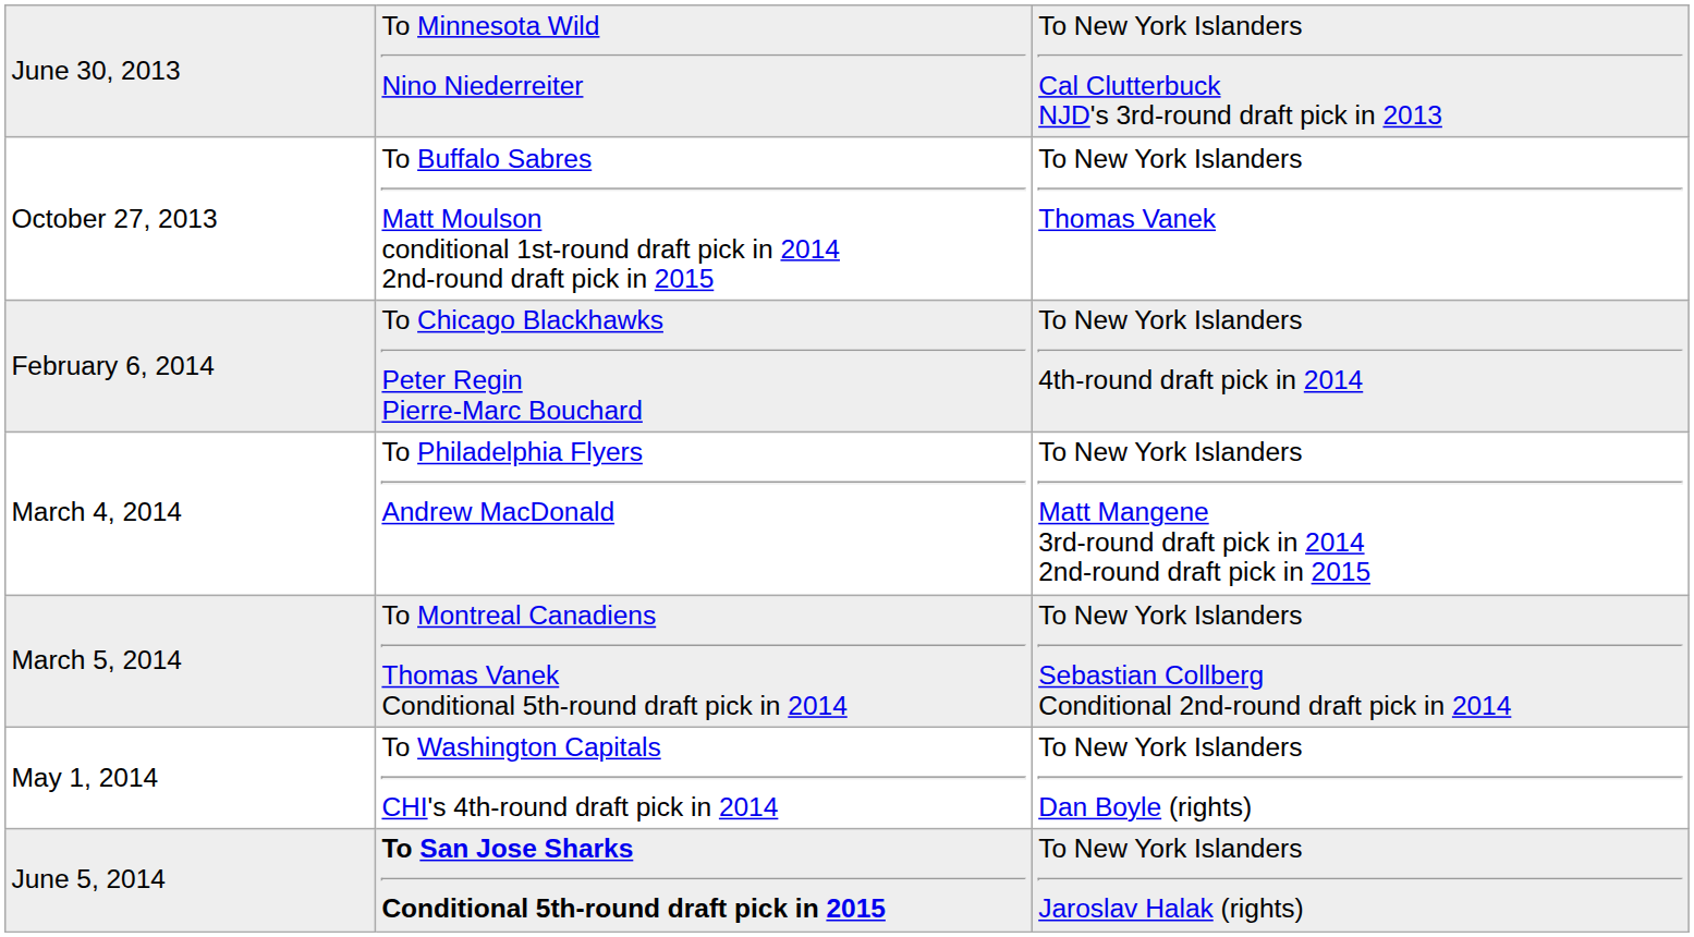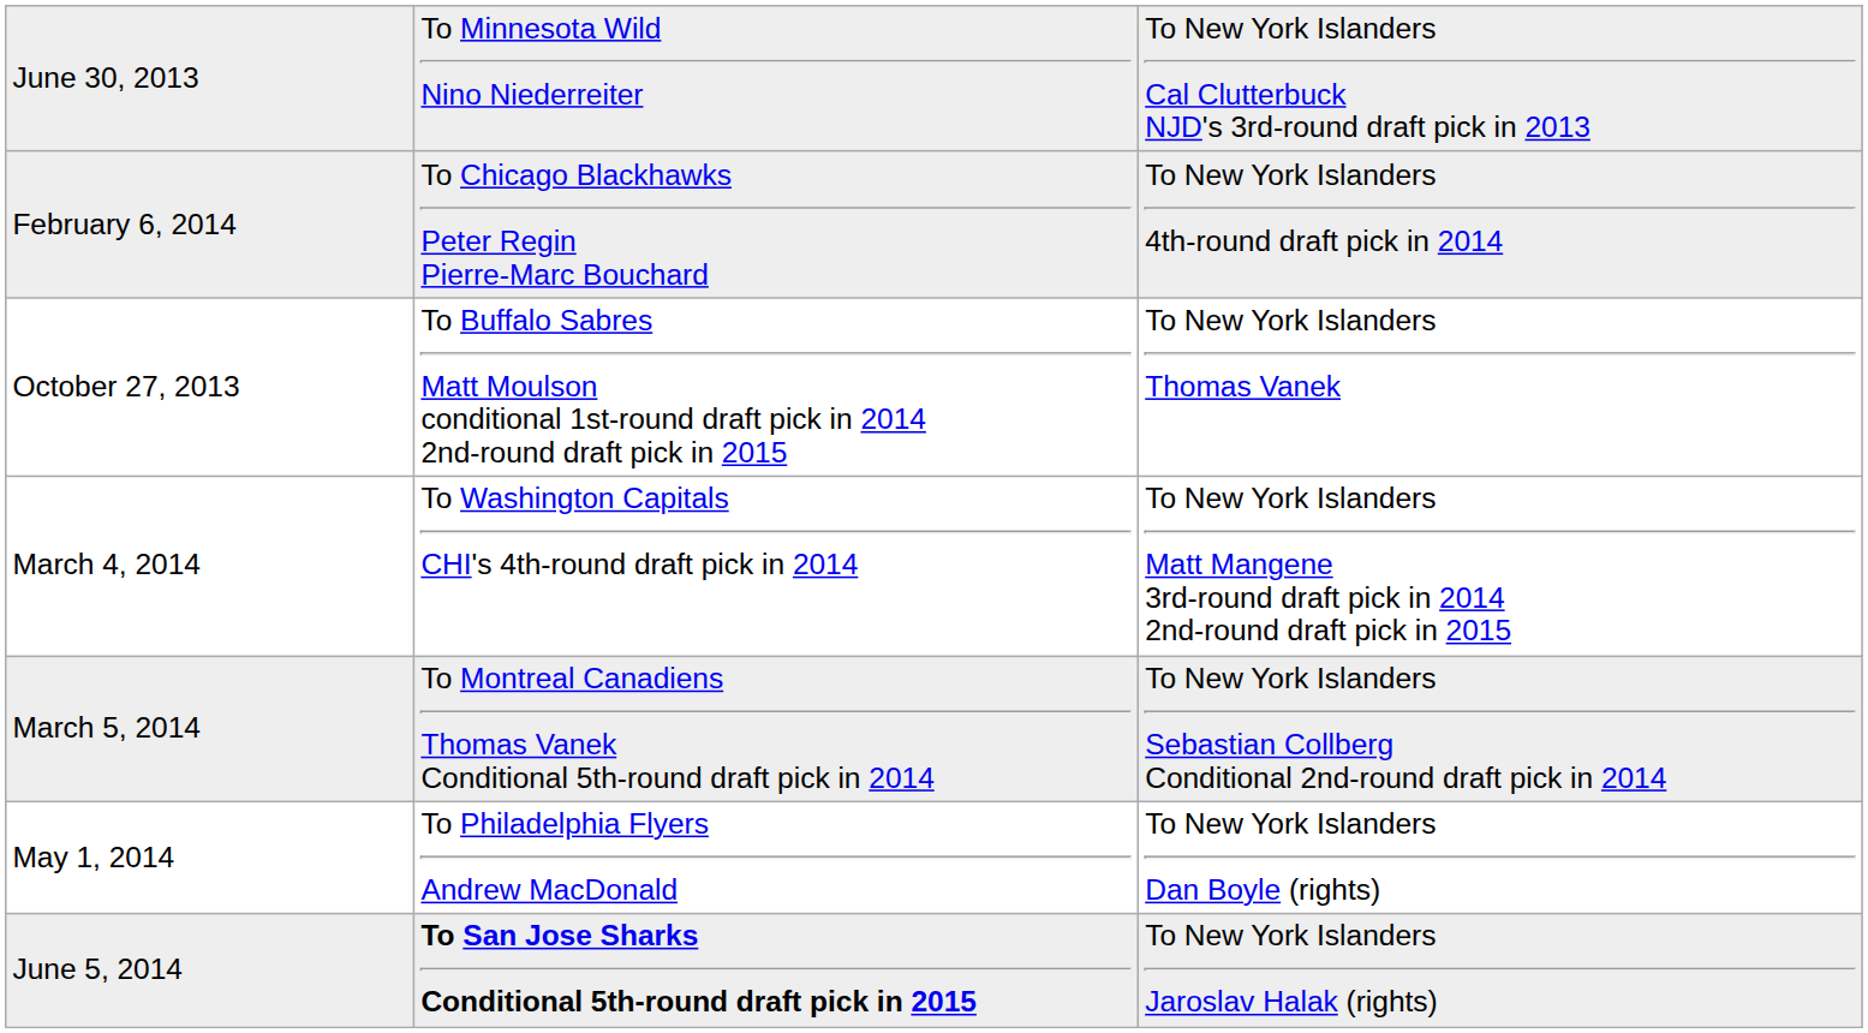 <table class="wikitable" style="border:1px solid #999999; width:80%;">
 <tr bgcolor="eeeeee">
 <td style="width:22%;">June 30, 2013</td>
 <td style="width:39%;" valign="top">To <a href='#'>Minnesota Wild</a><hr><a href='#'>Nino Niederreiter</a></td>
 <td style="width:39%;" valign="top">To New York Islanders<hr><a href='#'>Cal Clutterbuck</a><br><a href='#'>NJD</a>'s 3rd-round draft pick in <a href='#'>2013</a></td>
-</tr>
-<tr bgcolor="ffffff">
-<td>October 27, 2013</td>
-<td valign="top">To <a href='#'>Buffalo Sabres</a> <hr> <a href='#'>Matt Moulson</a><br>conditional 1st-round draft pick in <a href='#'>2014</a><br>2nd-round draft pick in <a href='#'>2015</a></td>
-<td valign="top">To New York Islanders<hr> <a href='#'>Thomas Vanek</a></td>
 </tr>
 <tr bgcolor="eeeeee">
 <td>February 6, 2014</td>
 <td valign="top">To <a href='#'>Chicago Blackhawks</a><hr><a href='#'>Peter Regin</a><br><a href='#'>Pierre-Marc Bouchard</a></td>
 <td valign="top">To New York Islanders<hr>4th-round draft pick in <a href='#'>2014</a></td>
 </tr>
 <tr bgcolor="ffffff">
+<td>October 27, 2013</td>
+<td valign="top">To <a href='#'>Buffalo Sabres</a> <hr> <a href='#'>Matt Moulson</a><br>conditional 1st-round draft pick in <a href='#'>2014</a><br>2nd-round draft pick in <a href='#'>2015</a></td>
+<td valign="top">To New York Islanders<hr> <a href='#'>Thomas Vanek</a></td>
+</tr>
+<tr bgcolor="ffffff">
 <td>March 4, 2014</td>
-<td valign="top">To <a href='#'>Philadelphia Flyers</a><hr><a href='#'>Andrew MacDonald</a></td>
+<td valign="top">To <a href='#'>Washington Capitals</a><hr><a href='#'>CHI</a>'s 4th-round draft pick in <a href='#'>2014</a></td>
 <td valign="top">To New York Islanders<hr><a href='#'>Matt Mangene</a><br>3rd-round draft pick in <a href='#'>2014</a><br>2nd-round draft pick in <a href='#'>2015</a></td>
 </tr>
 <tr bgcolor="eeeeee">
 <td>March 5, 2014</td>
 <td valign="top">To <a href='#'>Montreal Canadiens</a><hr><a href='#'>Thomas Vanek</a><br>Conditional 5th-round draft pick in <a href='#'>2014</a></td>
 <td valign="top">To New York Islanders<hr><a href='#'>Sebastian Collberg</a><br>Conditional 2nd-round draft pick in <a href='#'>2014</a></td>
 </tr>
 <tr bgcolor="ffffff">
 <td>May 1, 2014</td>
-<td valign="top">To <a href='#'>Washington Capitals</a><hr><a href='#'>CHI</a>'s 4th-round draft pick in <a href='#'>2014</a></td>
+<td valign="top">To <a href='#'>Philadelphia Flyers</a><hr><a href='#'>Andrew MacDonald</a></td>
 <td valign="top">To New York Islanders<hr><a href='#'>Dan Boyle</a> (rights)</td>
 </tr>
 <tr bgcolor="eeeeee">
 <td>June 5, 2014</td>
 <td valign="top"><strong>To <a href='#'>San Jose Sharks</a><hr>Conditional 5th-round draft pick in <a href='#'>2015</a></strong></td>
 <td valign="top">To New York Islanders<hr><a href='#'>Jaroslav Halak</a> (rights)</td>
 </tr>
 </table>
